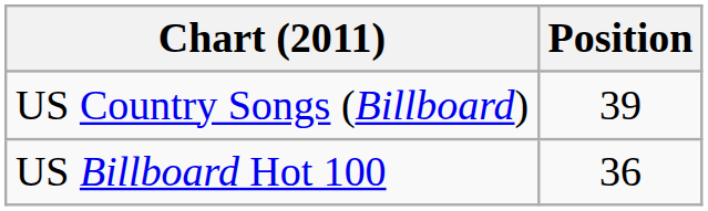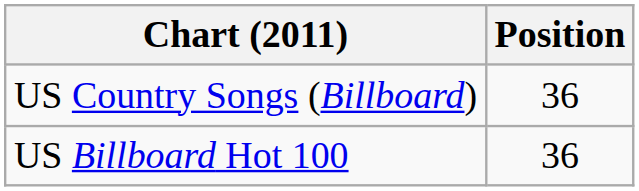 <table class="wikitable sortable">
 <tr>
 <th scope="col">Chart (2011)</th>
 <th scope="col">Position</th>
 </tr>
 <tr>
 <td>US <a href='#'>Country Songs</a> (<em><a href='#'>Billboard</a></em>)</td>
-<td align="center">39</td>
+<td align="center">36</td>
 </tr>
 <tr>
 <td>US <a href='#'><em>Billboard</em> Hot 100</a></td>
 <td align="center">36</td>
 </tr>
 </table>
